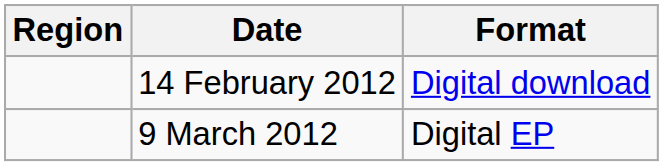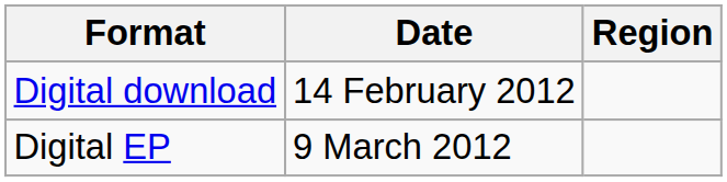 <table class=wikitable>
 <tr>
+<th>Format</th>
+<th>Date</th>
 <th>Region</th>
-<th>Date</th>
-<th>Format</th>
 </tr>
 <tr>
+<td><a href='#'>Digital download</a></td>
+<td>14 February 2012</td>
 <td></td>
-<td>14 February 2012</td>
-<td><a href='#'>Digital download</a></td>
 </tr>
 <tr>
+<td>Digital <a href='#'>EP</a></td>
+<td>9 March 2012</td>
 <td></td>
-<td>9 March 2012</td>
-<td>Digital <a href='#'>EP</a></td>
 </tr>
 </table>
